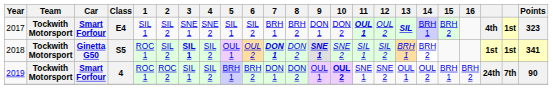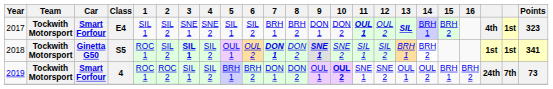 <table class="wikitable" style="text-align:center; font-size:85%">
 <tr>
 <th>Year</th>
 <th>Team</th>
 <th>Car</th>
 <th>Class</th>
 <th>1</th>
 <th>2</th>
 <th>3</th>
 <th>4</th>
 <th>5</th>
 <th>6</th>
 <th>7</th>
 <th>8</th>
 <th>9</th>
 <th>10</th>
 <th>11</th>
 <th>12</th>
 <th>13</th>
 <th>14</th>
 <th>15</th>
 <th>16</th>
 <th></th>
 <th></th>
 <th>Points</th>
 </tr>
 <tr>
 <td>2017</td>
 <th>Tockwith Motorsport</th>
 <th><a href='#'>Smart Forfour</a></th>
 <th align=center><strong><span>E4</span></strong></th>
 <td style="background:#;"><a href='#'>SIL<br>1</a></td>
 <td style="background:#;"><a href='#'>SIL<br>2</a></td>
 <td style="background:#;"><a href='#'>SNE<br>1</a></td>
 <td style="background:#;"><a href='#'>SNE<br>2</a></td>
 <td style="background:#;"><a href='#'>SIL<br>1</a></td>
 <td style="background:#;"><a href='#'>SIL<br>2</a></td>
 <td style="background:#;"><a href='#'>BRH<br>1</a></td>
 <td style="background:#;"><a href='#'>BRH<br>2</a></td>
 <td style="background:#;"><a href='#'>DON<br>1</a></td>
 <td style="background:#;"><a href='#'>DON<br>2</a></td>
 <td style="background:#DFFFDF;"><strong><em><a href='#'>OUL<br>1</a></em></strong><br></td>
 <td style="background:#DFFFDF;"><em><a href='#'>OUL<br>2</a></em><br></td>
 <td style="background:#DFFFDF;"><strong><em><a href='#'>SIL</a></em></strong><br></td>
 <td style="background:#CFCFFF;"><a href='#'>BRH<br>1</a><br></td>
 <td style="background:#DFFFDF;"><a href='#'>BRH<br>2</a><br></td>
 <td></td>
 <th>4th</th>
 <th style="background:#FFFFBF;">1st</th>
 <th>323</th>
 </tr>
 <tr>
 <td>2018</td>
 <th>Tockwith Motorsport</th>
 <th><a href='#'>Ginetta G50</a></th>
 <th align=center><strong><span>S5</span></strong></th>
 <td style="background:#DFFFDF;"><a href='#'>ROC<br>1</a><br></td>
 <td style="background:#DFFFDF;"><a href='#'>SIL<br>2</a><br></td>
 <td style="background:#DFFFDF;"><strong><a href='#'>SIL<br>1</a></strong><br></td>
 <td style="background:#DFFFDF;"><a href='#'>SIL<br>2</a><br></td>
 <td style="background:#EFCFFF;"><a href='#'>OUL<br>1</a><br></td>
 <td style="background:#FFDF9F;"><em><a href='#'>OUL<br>2</a></em><br></td>
 <td style="background:#DFFFDF;"><strong><em><a href='#'>DON<br>1</a></em></strong><br></td>
 <td style="background:#DFFFDF;"><em><a href='#'>DON<br>2</a></em><br></td>
 <td style="background:#DFDFDF;"><strong><em><a href='#'>SNE<br>1</a></em></strong><br></td>
 <td style="background:#DFFFDF;"><em><a href='#'>SNE<br>2</a></em><br></td>
 <td style="background:#DFFFDF;"><em><a href='#'>SIL<br>1</a></em><br></td>
 <td style="background:#DFFFDF;"><em><a href='#'>SIL<br>2</a></em><br></td>
 <td style="background:#FFDF9F;"><em><a href='#'>BRH<br>1</a></em><br></td>
 <td style="background:#FFFFFF;"><a href='#'>BRH<br>2</a><br></td>
 <td></td>
 <td></td>
 <th style="background:#FFFFBF;">1st</th>
 <th style="background:#FFFFBF;">1st</th>
 <th style="background:#FFFFBF;">341</th>
 </tr>
 <tr>
 <td><a href='#'>2019</a></td>
 <th>Tockwith Motorsport</th>
 <th><a href='#'>Smart Forfour</a></th>
 <th align=center><strong><span>4</span></strong></th>
 <td style="background:#DFFFDF;"><a href='#'>ROC<br>1</a><br></td>
 <td style="background:#DFFFDF;"><a href='#'>ROC<br>2</a><br></td>
 <td style="background:#DFFFDF;"><a href='#'>SIL<br>1</a><br></td>
 <td style="background:#DFFFDF;"><a href='#'>SIL<br>2</a><br></td>
 <td style="background:#CFCFFF;"><a href='#'>BRH<br>1</a><br></td>
 <td style="background:#DFFFDF;"><a href='#'>BRH<br>2</a><br></td>
 <td style="background:#DFFFDF;"><a href='#'>DON<br>1</a><br></td>
 <td style="background:#DFFFDF;"><a href='#'>DON<br>2</a><br></td>
 <td style="background:#EFCFFF;"><a href='#'>OUL<br>1</a><br></td>
 <td style="background:#EFCFFF;"><strong><a href='#'>OUL<br>2</a><br></strong></td>
 <td style="background:#;"><a href='#'>SNE<br>1</a></td>
 <td style="background:#;"><a href='#'>SNE<br>2</a></td>
 <td style="background:#;"><a href='#'>OUL<br>1</a></td>
 <td style="background:#;"><a href='#'>OUL<br>2</a></td>
 <td style="background:#;"><a href='#'>BRH<br>1</a></td>
 <td style="background:#;"><a href='#'>BRH<br>2</a></td>
 <th>24th</th>
 <th>7th</th>
-<th>90</th>
+<th>73</th>
 </tr>
 <tr>
 </tr>
 </table>
